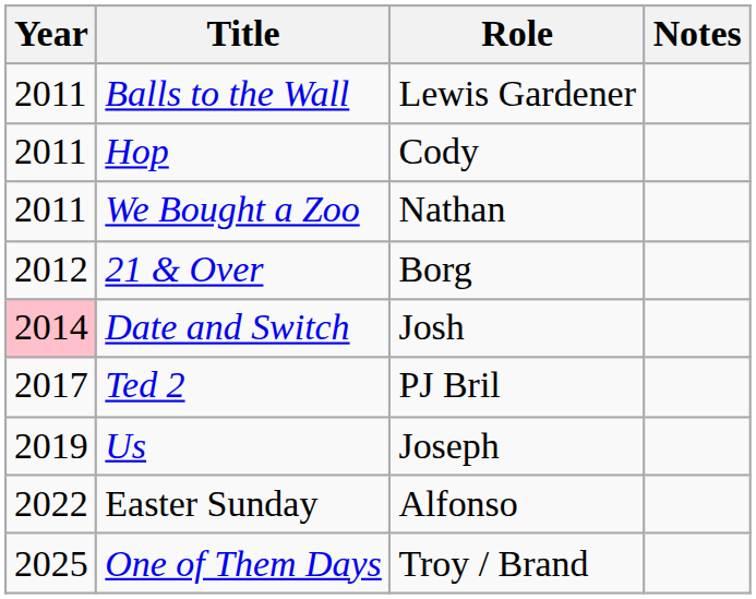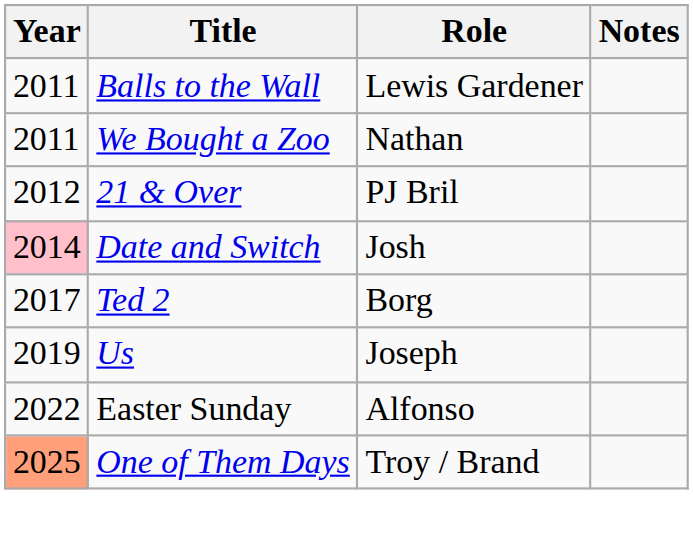 <table class="wikitable sortable">
 <tr>
 <th>Year</th>
 <th>Title</th>
 <th>Role</th>
 <th class="unsortable">Notes</th>
 </tr>
 <tr>
 <td>2011</td>
 <td><em><a href='#'>Balls to the Wall</a></em></td>
 <td>Lewis Gardener</td>
 <td></td>
 </tr>
 <tr>
 <td>2011</td>
-<td><em><a href='#'>Hop</a></em></td>
-<td>Cody</td>
-<td></td>
-</tr>
-<tr>
-<td>2011</td>
 <td><em><a href='#'>We Bought a Zoo</a></em></td>
 <td>Nathan</td>
 <td></td>
 </tr>
 <tr>
 <td>2012</td>
 <td><em><a href='#'>21 & Over</a></em></td>
-<td>Borg</td>
+<td>PJ Bril</td>
 <td></td>
 </tr>
 <tr>
 <td style="background: pink;">2014</td>
 <td><em><a href='#'>Date and Switch</a></em></td>
 <td>Josh</td>
 <td></td>
 </tr>
 <tr>
 <td>2017</td>
 <td><em><a href='#'>Ted 2</a></em></td>
-<td>PJ Bril</td>
+<td>Borg</td>
 <td></td>
 </tr>
 <tr>
 <td>2019</td>
 <td><em><a href='#'>Us</a></em></td>
 <td>Joseph</td>
 <td></td>
 </tr>
 <tr>
 <td>2022</td>
 <td>Easter Sunday</td>
 <td>Alfonso</td>
 <td></td>
 </tr>
 <tr>
-<td>2025</td>
+<td style="background: lightsalmon;">2025</td>
 <td><em><a href='#'>One of Them Days</a></em></td>
 <td>Troy / Brand</td>
 <td></td>
 </tr>
 </table>
